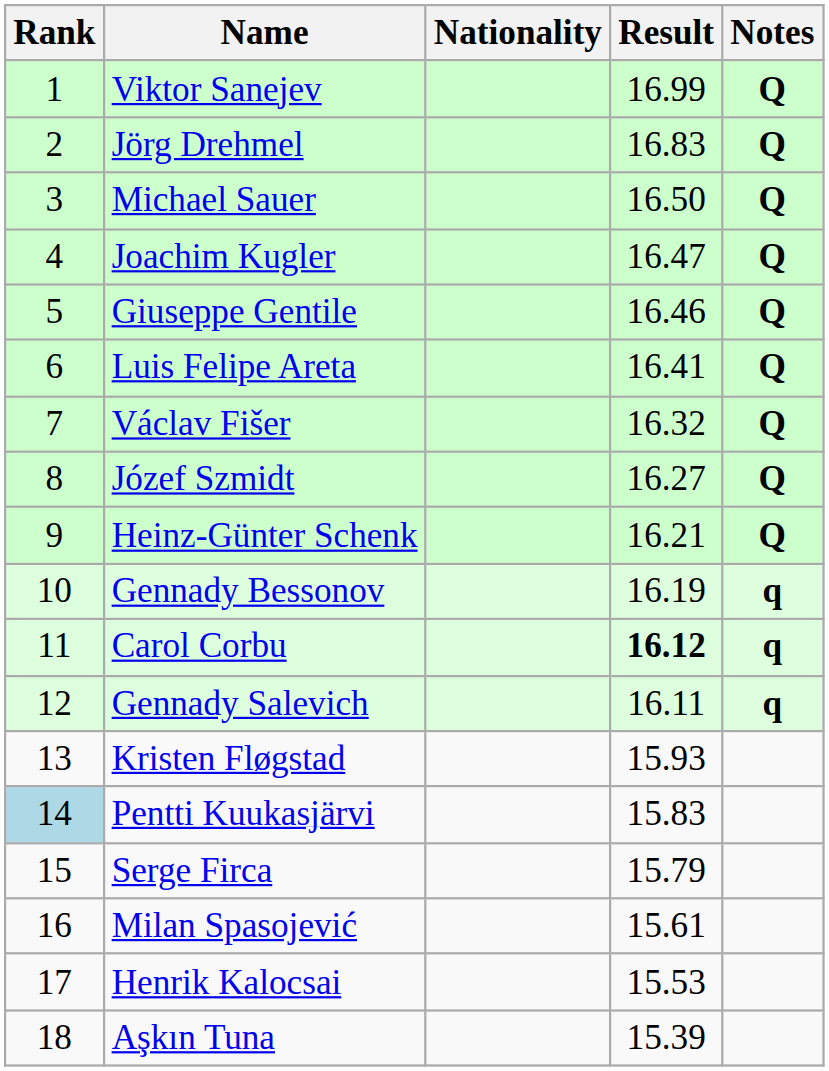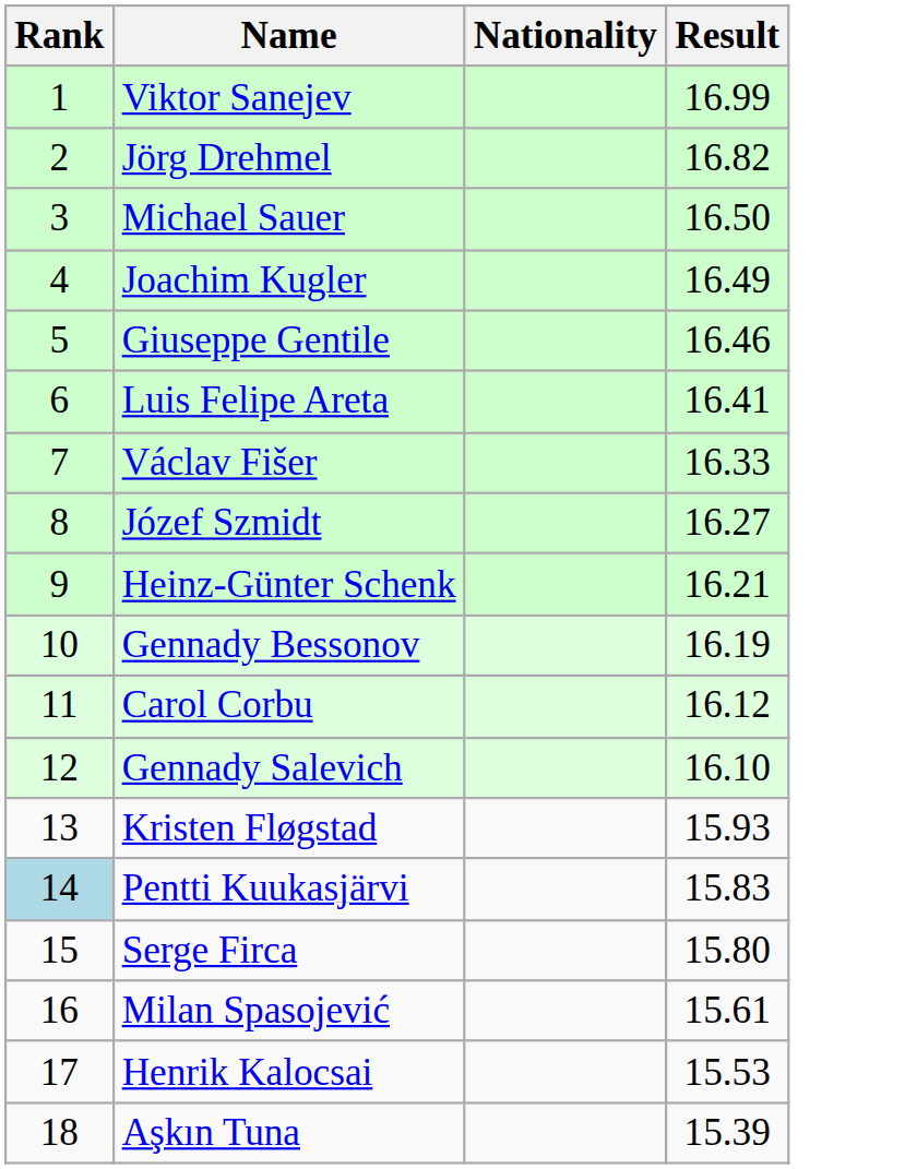 <table class="wikitable sortable" style="text-align:center">
 <tr>
 <th>Rank</th>
 <th>Name</th>
 <th>Nationality</th>
 <th>Result</th>
-<th>Notes</th>
 </tr>
 <tr bgcolor=ccffcc>
 <td>1</td>
 <td align=left><a href='#'>Viktor Sanejev</a></td>
 <td align=left></td>
 <td>16.99</td>
-<td><strong>Q</strong></td>
 </tr>
 <tr bgcolor=ccffcc>
 <td>2</td>
 <td align=left><a href='#'>Jörg Drehmel</a></td>
 <td align=left></td>
-<td>16.83</td>
-<td><strong>Q</strong></td>
+<td>16.82</td>
 </tr>
 <tr bgcolor=ccffcc>
 <td>3</td>
 <td align=left><a href='#'>Michael Sauer</a></td>
 <td align=left></td>
 <td>16.50</td>
-<td><strong>Q</strong></td>
 </tr>
 <tr bgcolor=ccffcc>
 <td>4</td>
 <td align=left><a href='#'>Joachim Kugler</a></td>
 <td align=left></td>
-<td>16.47</td>
-<td><strong>Q</strong></td>
+<td>16.49</td>
 </tr>
 <tr bgcolor=ccffcc>
 <td>5</td>
 <td align=left><a href='#'>Giuseppe Gentile</a></td>
 <td align=left></td>
 <td>16.46</td>
-<td><strong>Q</strong></td>
 </tr>
 <tr bgcolor=ccffcc>
 <td>6</td>
 <td align=left><a href='#'>Luis Felipe Areta</a></td>
 <td align=left></td>
 <td>16.41</td>
-<td><strong>Q</strong></td>
 </tr>
 <tr bgcolor=ccffcc>
 <td>7</td>
 <td align=left><a href='#'>Václav Fišer</a></td>
 <td align=left></td>
-<td>16.32</td>
-<td><strong>Q</strong></td>
+<td>16.33</td>
 </tr>
 <tr bgcolor=ccffcc>
 <td>8</td>
 <td align=left><a href='#'>Józef Szmidt</a></td>
 <td align=left></td>
 <td>16.27</td>
-<td><strong>Q</strong></td>
 </tr>
 <tr bgcolor=ccffcc>
 <td>9</td>
 <td align=left><a href='#'>Heinz-Günter Schenk</a></td>
 <td align=left></td>
 <td>16.21</td>
-<td><strong>Q</strong></td>
 </tr>
 <tr bgcolor=ddffdd>
 <td>10</td>
 <td align=left><a href='#'>Gennady Bessonov</a></td>
 <td align=left></td>
 <td>16.19</td>
-<td><strong>q</strong></td>
 </tr>
 <tr bgcolor=ddffdd>
 <td>11</td>
 <td align=left><a href='#'>Carol Corbu</a></td>
 <td align=left></td>
-<td><strong>16.12</strong></td>
-<td><strong>q</strong></td>
+<td>16.12</td>
 </tr>
 <tr bgcolor=ddffdd>
 <td>12</td>
 <td align=left><a href='#'>Gennady Salevich</a></td>
 <td align=left></td>
-<td>16.11</td>
-<td><strong>q</strong></td>
+<td>16.10</td>
 </tr>
 <tr>
 <td>13</td>
 <td align=left><a href='#'>Kristen Fløgstad</a></td>
 <td align=left></td>
 <td>15.93</td>
-<td></td>
 </tr>
 <tr>
 <td style="background: lightblue;">14</td>
 <td align=left><a href='#'>Pentti Kuukasjärvi</a></td>
 <td align=left></td>
 <td>15.83</td>
-<td></td>
 </tr>
 <tr>
 <td>15</td>
 <td align=left><a href='#'>Serge Firca</a></td>
 <td align=left></td>
-<td>15.79</td>
-<td></td>
+<td>15.80</td>
 </tr>
 <tr>
 <td>16</td>
 <td align=left><a href='#'>Milan Spasojević</a></td>
 <td align=left></td>
 <td>15.61</td>
-<td></td>
 </tr>
 <tr>
 <td>17</td>
 <td align=left><a href='#'>Henrik Kalocsai</a></td>
 <td align=left></td>
 <td>15.53</td>
-<td></td>
 </tr>
 <tr>
 <td>18</td>
 <td align=left><a href='#'>Aşkın Tuna</a></td>
 <td align=left></td>
 <td>15.39</td>
-<td></td>
 </tr>
 </table>
